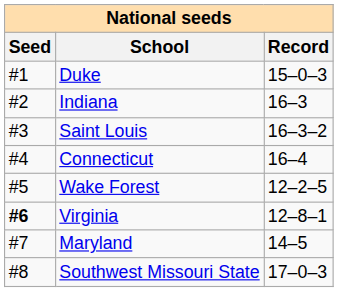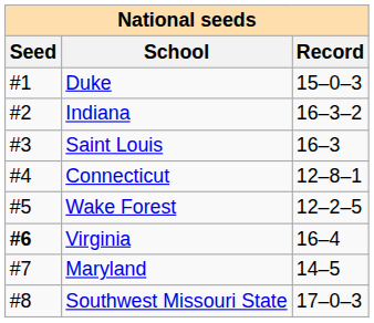 <table class="wikitable">
 <tr>
 <th colspan="5" style="background:#ffdead;">National seeds</th>
 </tr>
 <tr>
 <th>Seed</th>
 <th>School</th>
 <th>Record</th>
 </tr>
 <tr>
 <td>#1</td>
 <td><a href='#'>Duke</a></td>
 <td>15–0–3</td>
 </tr>
 <tr>
 <td>#2</td>
 <td><a href='#'>Indiana</a></td>
-<td>16–3</td>
+<td>16–3–2</td>
 </tr>
 <tr>
 <td>#3</td>
 <td><a href='#'>Saint Louis</a></td>
-<td>16–3–2</td>
+<td>16–3</td>
 </tr>
 <tr>
 <td>#4</td>
 <td><a href='#'>Connecticut</a></td>
-<td>16–4</td>
+<td>12–8–1</td>
 </tr>
 <tr>
 <td>#5</td>
 <td><a href='#'>Wake Forest</a></td>
 <td>12–2–5</td>
 </tr>
 <tr>
 <td><strong>#6</strong></td>
 <td><a href='#'>Virginia</a></td>
-<td>12–8–1</td>
+<td>16–4</td>
 </tr>
 <tr>
 <td>#7</td>
 <td><a href='#'>Maryland</a></td>
 <td>14–5</td>
 </tr>
 <tr>
 <td>#8</td>
 <td><a href='#'>Southwest Missouri State</a></td>
 <td>17–0–3</td>
 </tr>
 </table>
